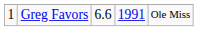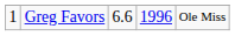 <table class="wikitable">
 <tr>
 </tr>
 <tr>
 <td>1</td>
 <td><a href='#'>Greg Favors</a></td>
 <td>6.6</td>
-<td><a href='#'>1991</a></td>
+<td><a href='#'>1996</a></td>
 <td style="font-size:80%;">Ole Miss</td>
 </tr>
 </table>
